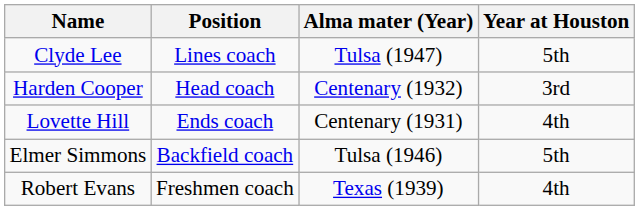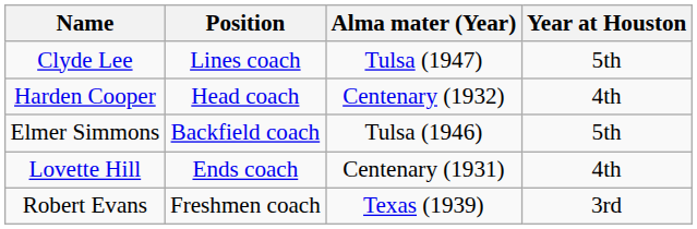 <table class="wikitable">
 <tr>
 <th>Name</th>
 <th>Position</th>
 <th>Alma mater (Year)</th>
 <th>Year at Houston</th>
 </tr>
 <tr align="center">
 <td><a href='#'>Clyde Lee</a></td>
 <td><a href='#'>Lines coach</a></td>
 <td><a href='#'>Tulsa</a> (1947)</td>
 <td>5th</td>
 </tr>
 <tr align="center">
 <td><a href='#'>Harden Cooper</a></td>
 <td><a href='#'>Head coach</a></td>
 <td><a href='#'>Centenary</a> (1932)</td>
-<td>3rd</td>
-</tr>
-<tr align="center">
-<td><a href='#'>Lovette Hill</a></td>
-<td><a href='#'>Ends coach</a></td>
-<td>Centenary (1931)</td>
 <td>4th</td>
 </tr>
 <tr align="center">
 <td>Elmer Simmons</td>
 <td><a href='#'>Backfield coach</a></td>
 <td>Tulsa (1946)</td>
 <td>5th</td>
 </tr>
 <tr align="center">
+<td><a href='#'>Lovette Hill</a></td>
+<td><a href='#'>Ends coach</a></td>
+<td>Centenary (1931)</td>
+<td>4th</td>
+</tr>
+<tr align="center">
 <td>Robert Evans</td>
 <td>Freshmen coach</td>
 <td><a href='#'>Texas</a> (1939)</td>
-<td>4th</td>
+<td>3rd</td>
 </tr>
 </table>
